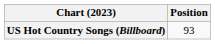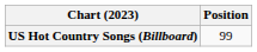 <table class="wikitable sortable plainrowheaders" style="text-align:center">
 <tr>
 <th scope="col">Chart (2023)</th>
 <th scope="col">Position</th>
 </tr>
 <tr>
 <th scope="row">US Hot Country Songs (<em>Billboard</em>)</th>
-<td>93</td>
+<td>99</td>
 </tr>
 </table>
